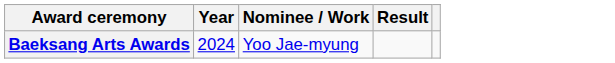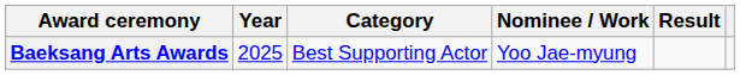 <table class="wikitable plainrowheaders sortable">
 <tr>
 <th scope="col">Award ceremony</th>
 <th scope="col">Year</th>
+<th scope="col">Category </th>
 <th scope="col">Nominee / Work </th>
 <th scope="col">Result</th>
 <th scope="col" class="unsortable"></th>
 </tr>
 <tr>
 <th scope="row"><a href='#'>Baeksang Arts Awards</a></th>
-<td style="text-align:center"><a href='#'>2024</a></td>
+<td style="text-align:center"><a href='#'>2025</a></td>
+<td><a href='#'>Best Supporting Actor</a></td>
 <td><a href='#'>Yoo Jae-myung</a></td>
 <td></td>
 <td style="text-align:center"></td>
 </tr>
 </table>
